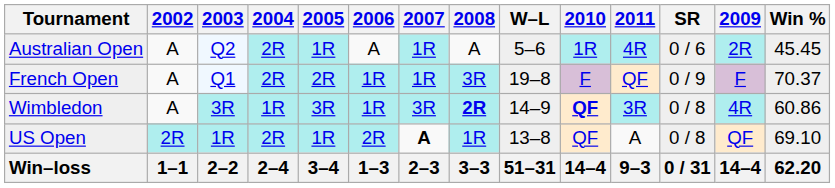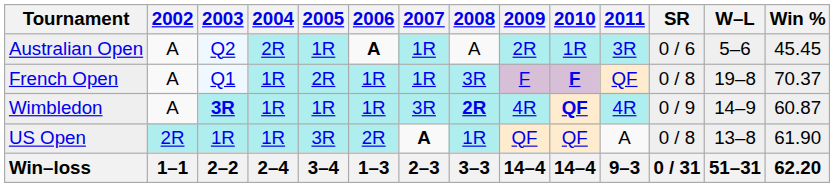 <table class=wikitable style=text-align:center>
 <tr>
 <th>Tournament</th>
 <th><a href='#'>2002</a></th>
 <th><a href='#'>2003</a></th>
 <th><a href='#'>2004</a></th>
 <th><a href='#'>2005</a></th>
 <th><a href='#'>2006</a></th>
 <th><a href='#'>2007</a></th>
 <th><a href='#'>2008</a></th>
-<th>W–L</th>
+<th><a href='#'>2009</a></th>
 <th><a href='#'>2010</a></th>
 <th><a href='#'>2011</a></th>
 <th>SR</th>
-<th><a href='#'>2009</a></th>
+<th>W–L</th>
 <th>Win %</th>
 </tr>
 <tr>
 <td align=left bgcolor="efefef"><a href='#'>Australian Open</a></td>
 <td>A</td>
 <td style="background:#f0f8ff"><a href='#'>Q2</a></td>
 <td bgcolor=afeeee><a href='#'>2R</a></td>
 <td bgcolor=afeeee><a href='#'>1R</a></td>
-<td>A</td>
+<td><strong>A</strong></td>
 <td bgcolor=afeeee><a href='#'>1R</a></td>
 <td>A</td>
+<td bgcolor=afeeee><a href='#'>2R</a></td>
+<td bgcolor=afeeee><a href='#'>1R</a></td>
+<td bgcolor=afeeee><a href='#'>3R</a></td>
+<td bgcolor="efefef">0 / 6</td>
 <td bgcolor="efefef">5–6</td>
-<td bgcolor=afeeee><a href='#'>1R</a></td>
-<td bgcolor=afeeee><a href='#'>4R</a></td>
-<td bgcolor="efefef">0 / 6</td>
-<td bgcolor=afeeee><a href='#'>2R</a></td>
 <td bgcolor="efefef">45.45</td>
 </tr>
 <tr>
 <td align=left bgcolor="efefef"><a href='#'>French Open</a></td>
 <td>A</td>
 <td style="background:#f0f8ff"><a href='#'>Q1</a></td>
-<td bgcolor=afeeee><a href='#'>2R</a></td>
+<td bgcolor=afeeee><a href='#'>1R</a></td>
 <td bgcolor=afeeee><a href='#'>2R</a></td>
 <td bgcolor=afeeee><a href='#'>1R</a></td>
 <td bgcolor=afeeee><a href='#'>1R</a></td>
 <td bgcolor=afeeee><a href='#'>3R</a></td>
+<td bgcolor=thistle><a href='#'>F</a></td>
+<td bgcolor=thistle><strong><a href='#'>F</a></strong></td>
+<td bgcolor=ffebcd><a href='#'>QF</a></td>
+<td bgcolor="efefef">0 / 8</td>
 <td bgcolor="efefef">19–8</td>
-<td bgcolor=thistle><a href='#'>F</a></td>
-<td bgcolor=ffebcd><a href='#'>QF</a></td>
-<td bgcolor="efefef">0 / 9</td>
-<td bgcolor=thistle><a href='#'>F</a></td>
 <td bgcolor="efefef">70.37</td>
 </tr>
 <tr>
 <td align=left bgcolor="efefef"><a href='#'>Wimbledon</a></td>
 <td>A</td>
-<td bgcolor=afeeee><a href='#'>3R</a></td>
+<td bgcolor=afeeee><strong><a href='#'>3R</a></strong></td>
 <td bgcolor=afeeee><a href='#'>1R</a></td>
-<td bgcolor=afeeee><a href='#'>3R</a></td>
+<td bgcolor=afeeee><a href='#'>1R</a></td>
 <td bgcolor=afeeee><a href='#'>1R</a></td>
 <td bgcolor=afeeee><a href='#'>3R</a></td>
 <td bgcolor=afeeee><strong><a href='#'>2R</a></strong></td>
+<td bgcolor=afeeee><a href='#'>4R</a></td>
+<td bgcolor=ffebcd><strong><a href='#'>QF</a></strong></td>
+<td bgcolor=afeeee><a href='#'>4R</a></td>
+<td bgcolor="efefef">0 / 9</td>
 <td bgcolor="efefef">14–9</td>
-<td bgcolor=ffebcd><strong><a href='#'>QF</a></strong></td>
-<td bgcolor=afeeee><a href='#'>3R</a></td>
-<td bgcolor="efefef">0 / 8</td>
-<td bgcolor=afeeee><a href='#'>4R</a></td>
-<td bgcolor="efefef">60.86</td>
+<td bgcolor="efefef">60.87</td>
 </tr>
 <tr>
 <td align=left bgcolor="efefef"><a href='#'>US Open</a></td>
 <td bgcolor=afeeee><a href='#'>2R</a></td>
 <td bgcolor=afeeee><a href='#'>1R</a></td>
-<td bgcolor=afeeee><a href='#'>2R</a></td>
 <td bgcolor=afeeee><a href='#'>1R</a></td>
+<td bgcolor=afeeee><a href='#'>3R</a></td>
 <td bgcolor=afeeee><a href='#'>2R</a></td>
 <td><strong>A</strong></td>
 <td bgcolor=afeeee><a href='#'>1R</a></td>
-<td bgcolor="efefef">13–8</td>
+<td bgcolor=ffebcd><a href='#'>QF</a></td>
 <td bgcolor=ffebcd><a href='#'>QF</a></td>
 <td>A</td>
 <td bgcolor="efefef">0 / 8</td>
-<td bgcolor=ffebcd><a href='#'>QF</a></td>
-<td bgcolor="efefef">69.10</td>
+<td bgcolor="efefef">13–8</td>
+<td bgcolor="efefef">61.90</td>
 </tr>
 <tr>
 <th style=text-align:left>Win–loss</th>
 <th>1–1</th>
 <th>2–2</th>
 <th>2–4</th>
 <th>3–4</th>
 <th>1–3</th>
 <th>2–3</th>
 <th>3–3</th>
-<th>51–31</th>
+<th>14–4</th>
 <th>14–4</th>
 <th>9–3</th>
 <th>0 / 31</th>
-<th>14–4</th>
+<th>51–31</th>
 <th>62.20</th>
 </tr>
 </table>
